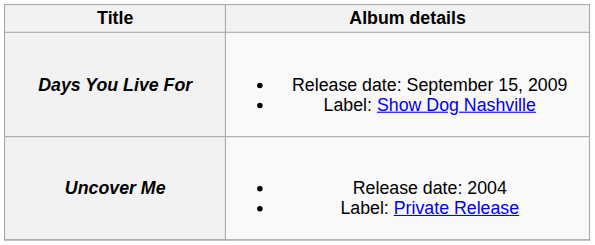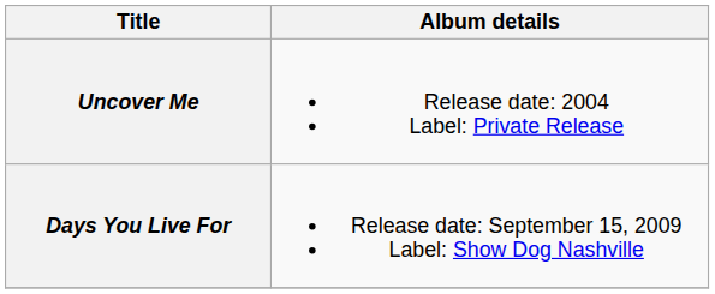 <table class="wikitable plainrowheaders" style="text-align:center;">
 <tr>
 <th style="width:12em;">Title</th>
 <th style="width:20em;">Album details</th>
 </tr>
 <tr>
+<th scope="row"><em>Uncover Me</em></th>
+<td><br><ul><li>Release date: 2004</li><li>Label: <a href='#'>Private Release</a></li></ul></td>
+</tr>
+<tr>
 <th scope="row"><em>Days You Live For</em></th>
 <td><br><ul><li>Release date: September 15, 2009</li><li>Label: <a href='#'>Show Dog Nashville</a></li></ul></td>
 </tr>
 <tr>
-<th scope="row"><em>Uncover Me</em></th>
-<td><br><ul><li>Release date: 2004</li><li>Label: <a href='#'>Private Release</a></li></ul></td>
-</tr>
-<tr>
 </tr>
 </table>
